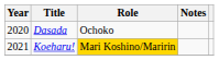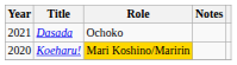 <table class="wikitable sortable">
 <tr>
 <th>Year</th>
 <th>Title</th>
 <th>Role</th>
 <th>Notes</th>
 <th class="unsortable"></th>
 </tr>
 <tr>
-<td>2020</td>
+<td>2021</td>
 <td><em><a href='#'>Dasada</a></em></td>
 <td>Ochoko</td>
 <td></td>
 <td></td>
 </tr>
 <tr>
-<td>2021</td>
+<td>2020</td>
 <td><em><a href='#'>Koeharu!</a></em></td>
 <td style="background: gold;">Mari Koshino/Maririn</td>
 <td></td>
 <td></td>
 </tr>
 <tr>
 </tr>
 </table>
